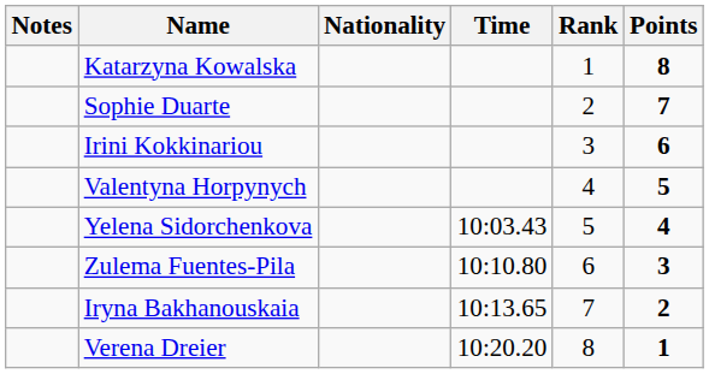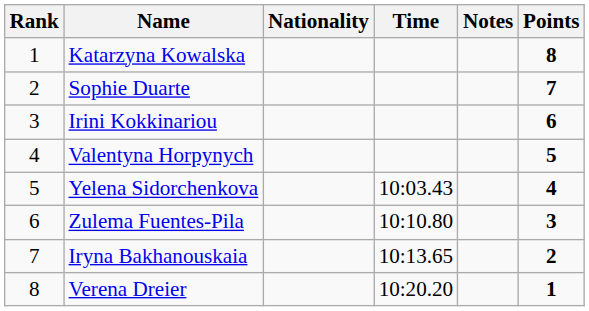 <table class="wikitable sortable" style="text-align:center">
 <tr>
-<th>Notes</th>
+<th>Rank</th>
 <th>Name</th>
 <th>Nationality</th>
 <th>Time</th>
-<th>Rank</th>
+<th>Notes</th>
 <th>Points</th>
 </tr>
 <tr>
-<td></td>
+<td>1</td>
 <td align=left><a href='#'>Katarzyna Kowalska</a></td>
 <td align=left></td>
 <td></td>
-<td>1</td>
+<td></td>
 <td><strong>8</strong></td>
 </tr>
 <tr>
-<td></td>
+<td>2</td>
 <td align=left><a href='#'>Sophie Duarte</a></td>
 <td align=left></td>
 <td></td>
-<td>2</td>
+<td></td>
 <td><strong>7</strong></td>
 </tr>
 <tr>
-<td></td>
+<td>3</td>
 <td align=left><a href='#'>Irini Kokkinariou</a></td>
 <td align=left></td>
 <td></td>
-<td>3</td>
+<td></td>
 <td><strong>6</strong></td>
 </tr>
 <tr>
-<td></td>
+<td>4</td>
 <td align=left><a href='#'>Valentyna Horpynych</a></td>
 <td align=left></td>
 <td></td>
-<td>4</td>
+<td></td>
 <td><strong>5</strong></td>
 </tr>
 <tr>
-<td></td>
+<td>5</td>
 <td align=left><a href='#'>Yelena Sidorchenkova</a></td>
 <td align=left></td>
 <td>10:03.43</td>
-<td>5</td>
+<td></td>
 <td><strong>4</strong></td>
 </tr>
 <tr>
-<td></td>
+<td>6</td>
 <td align=left><a href='#'>Zulema Fuentes-Pila</a></td>
 <td align=left></td>
 <td>10:10.80</td>
-<td>6</td>
+<td></td>
 <td><strong>3</strong></td>
 </tr>
 <tr>
-<td></td>
+<td>7</td>
 <td align=left><a href='#'>Iryna Bakhanouskaia</a></td>
 <td align=left></td>
 <td>10:13.65</td>
-<td>7</td>
+<td></td>
 <td><strong>2</strong></td>
 </tr>
 <tr>
-<td></td>
+<td>8</td>
 <td align=left><a href='#'>Verena Dreier</a></td>
 <td align=left></td>
 <td>10:20.20</td>
-<td>8</td>
+<td></td>
 <td><strong>1</strong></td>
 </tr>
 </table>
